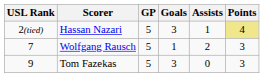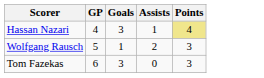 <table class="wikitable">
 <tr>
-<th>USL Rank</th>
 <th>Scorer</th>
 <th>GP</th>
 <th>Goals</th>
 <th>Assists</th>
 <th>Points</th>
 </tr>
 <tr>
-<td align=center>2<small><em>(tied)</em></small></td>
 <td><a href='#'>Hassan Nazari</a></td>
-<td align=center>5</td>
+<td align=center>4</td>
 <td align=center>3</td>
 <td align=center>1</td>
 <td align=center style="background: khaki;">4</td>
 </tr>
 <tr>
-<td align=center>7</td>
 <td><a href='#'>Wolfgang Rausch</a></td>
 <td align=center>5</td>
 <td align=center>1</td>
 <td align=center>2</td>
 <td align=center>3</td>
 </tr>
 <tr>
-<td align=center>9</td>
 <td>Tom Fazekas</td>
-<td align=center>5</td>
+<td align=center>6</td>
 <td align=center>3</td>
 <td align=center>0</td>
 <td align=center>3</td>
 </tr>
 </table>
